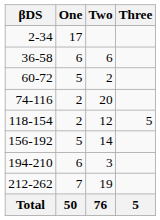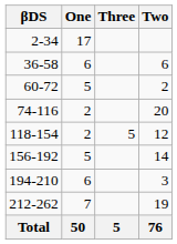 <table class="wikitable" align="right" style="text-align: right">
 <tr>
 <th>βDS</th>
 <th>One</th>
+<th>Three</th>
 <th>Two</th>
-<th>Three</th>
 </tr>
 <tr>
 <td>2-34</td>
 <td>17</td>
 <td></td>
 <td></td>
 </tr>
 <tr>
 <td>36-58</td>
 <td>6</td>
+<td></td>
 <td>6</td>
-<td></td>
 </tr>
 <tr>
 <td>60-72</td>
 <td>5</td>
+<td></td>
 <td>2</td>
-<td></td>
 </tr>
 <tr>
 <td>74-116</td>
 <td>2</td>
+<td></td>
 <td>20</td>
-<td></td>
 </tr>
 <tr>
 <td>118-154</td>
 <td>2</td>
+<td>5</td>
 <td>12</td>
-<td>5</td>
 </tr>
 <tr>
 <td>156-192</td>
 <td>5</td>
+<td></td>
 <td>14</td>
-<td></td>
 </tr>
 <tr>
 <td>194-210</td>
 <td>6</td>
+<td></td>
 <td>3</td>
-<td></td>
 </tr>
 <tr>
 <td>212-262</td>
 <td>7</td>
+<td></td>
 <td>19</td>
-<td></td>
 </tr>
 <tr>
 <th>Total</th>
 <th>50</th>
+<th>5</th>
 <th>76</th>
-<th>5</th>
 </tr>
 </table>
